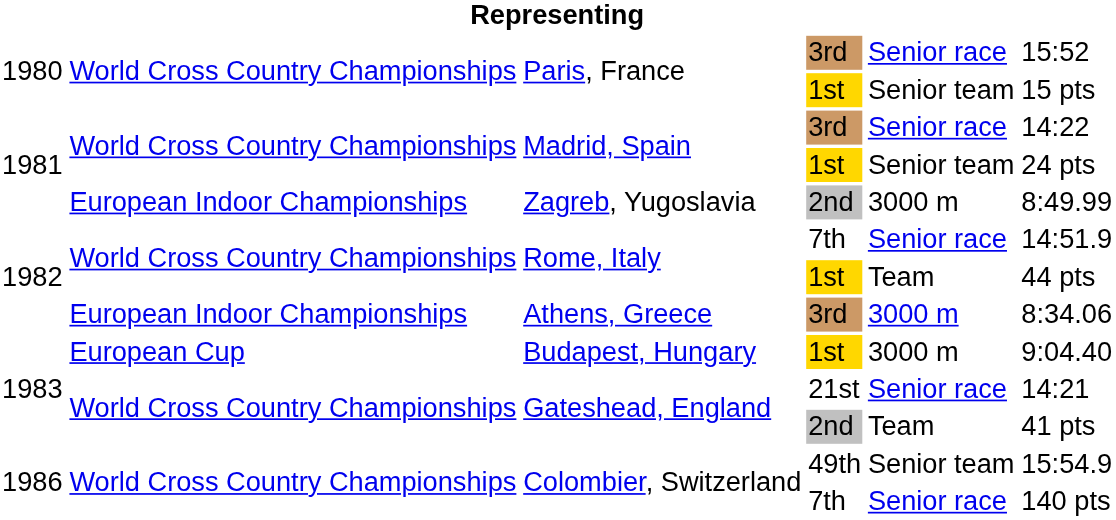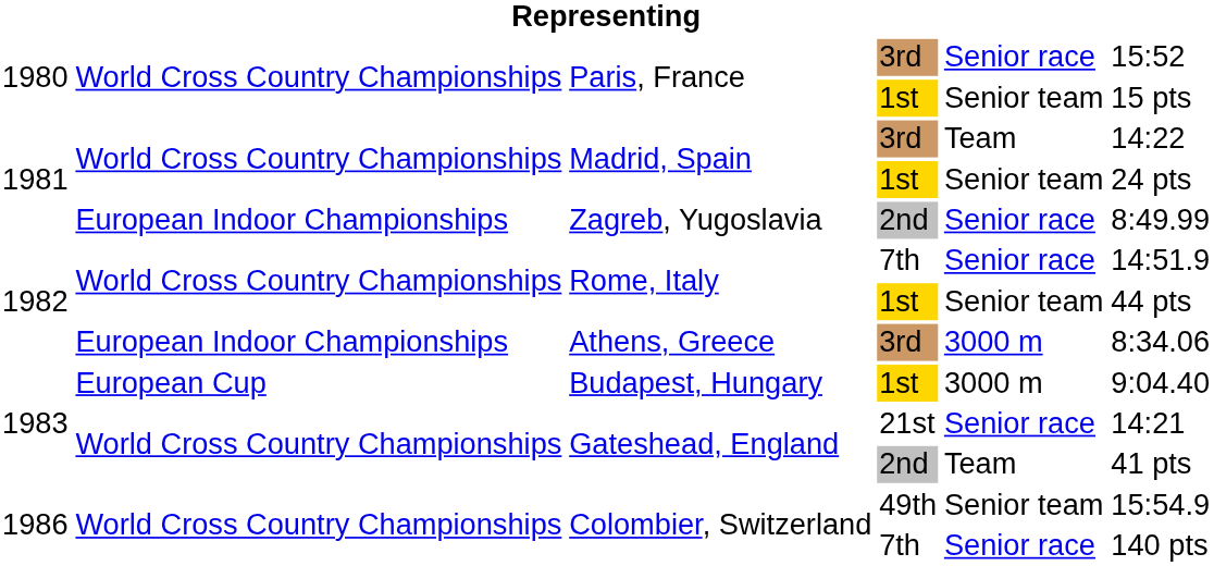 <table>
 <tr>
 <th colspan="6">Representing </th>
 </tr>
 <tr>
 <td rowspan=2>1980</td>
 <td rowspan=2><a href='#'>World Cross Country Championships</a></td>
 <td rowspan=2><a href='#'>Paris</a>, France</td>
 <td bgcolor=cc9966>3rd</td>
 <td><a href='#'>Senior race</a></td>
 <td>15:52</td>
 </tr>
 <tr>
 <td bgcolor=gold>1st</td>
 <td>Senior team</td>
 <td>15 pts</td>
 </tr>
 <tr>
 <td rowspan=3>1981</td>
 <td rowspan=2><a href='#'>World Cross Country Championships</a></td>
 <td rowspan=2><a href='#'>Madrid, Spain</a></td>
 <td bgcolor="cc9966">3rd</td>
-<td><a href='#'>Senior race</a></td>
+<td>Team</td>
 <td>14:22</td>
 </tr>
 <tr>
 <td bgcolor="gold">1st</td>
 <td>Senior team</td>
 <td>24 pts</td>
 </tr>
 <tr>
 <td><a href='#'>European Indoor Championships</a></td>
 <td><a href='#'>Zagreb</a>, Yugoslavia</td>
 <td bgcolor=silver>2nd</td>
-<td>3000 m</td>
+<td><a href='#'>Senior race</a></td>
 <td>8:49.99</td>
 </tr>
 <tr>
 <td rowspan=3>1982</td>
 <td rowspan=2><a href='#'>World Cross Country Championships</a></td>
 <td rowspan=2><a href='#'>Rome, Italy</a></td>
 <td>7th</td>
 <td><a href='#'>Senior race</a></td>
 <td>14:51.9</td>
 </tr>
 <tr>
 <td bgcolor="gold">1st</td>
-<td>Team</td>
+<td>Senior team</td>
 <td>44 pts</td>
 </tr>
 <tr>
 <td><a href='#'>European Indoor Championships</a></td>
 <td><a href='#'>Athens, Greece</a></td>
 <td bgcolor="cc9966">3rd</td>
 <td><a href='#'>3000 m</a></td>
 <td>8:34.06</td>
 </tr>
 <tr>
 <td rowspan=3>1983</td>
 <td><a href='#'>European Cup</a></td>
 <td><a href='#'>Budapest, Hungary</a></td>
 <td bgcolor="gold">1st</td>
 <td>3000 m</td>
 <td>9:04.40</td>
 </tr>
 <tr>
 <td rowspan=2><a href='#'>World Cross Country Championships</a></td>
 <td rowspan=2><a href='#'>Gateshead, England</a></td>
 <td>21st</td>
 <td><a href='#'>Senior race</a></td>
 <td>14:21</td>
 </tr>
 <tr>
 <td bgcolor="silver">2nd</td>
 <td>Team</td>
 <td>41 pts</td>
 </tr>
 <tr>
 <td rowspan=2>1986</td>
 <td rowspan=2><a href='#'>World Cross Country Championships</a></td>
 <td rowspan=2><a href='#'>Colombier</a>, Switzerland</td>
 <td>49th</td>
 <td>Senior team</td>
 <td>15:54.9</td>
 </tr>
 <tr>
 <td>7th</td>
 <td><a href='#'>Senior race</a></td>
 <td>140 pts</td>
 </tr>
 </table>
